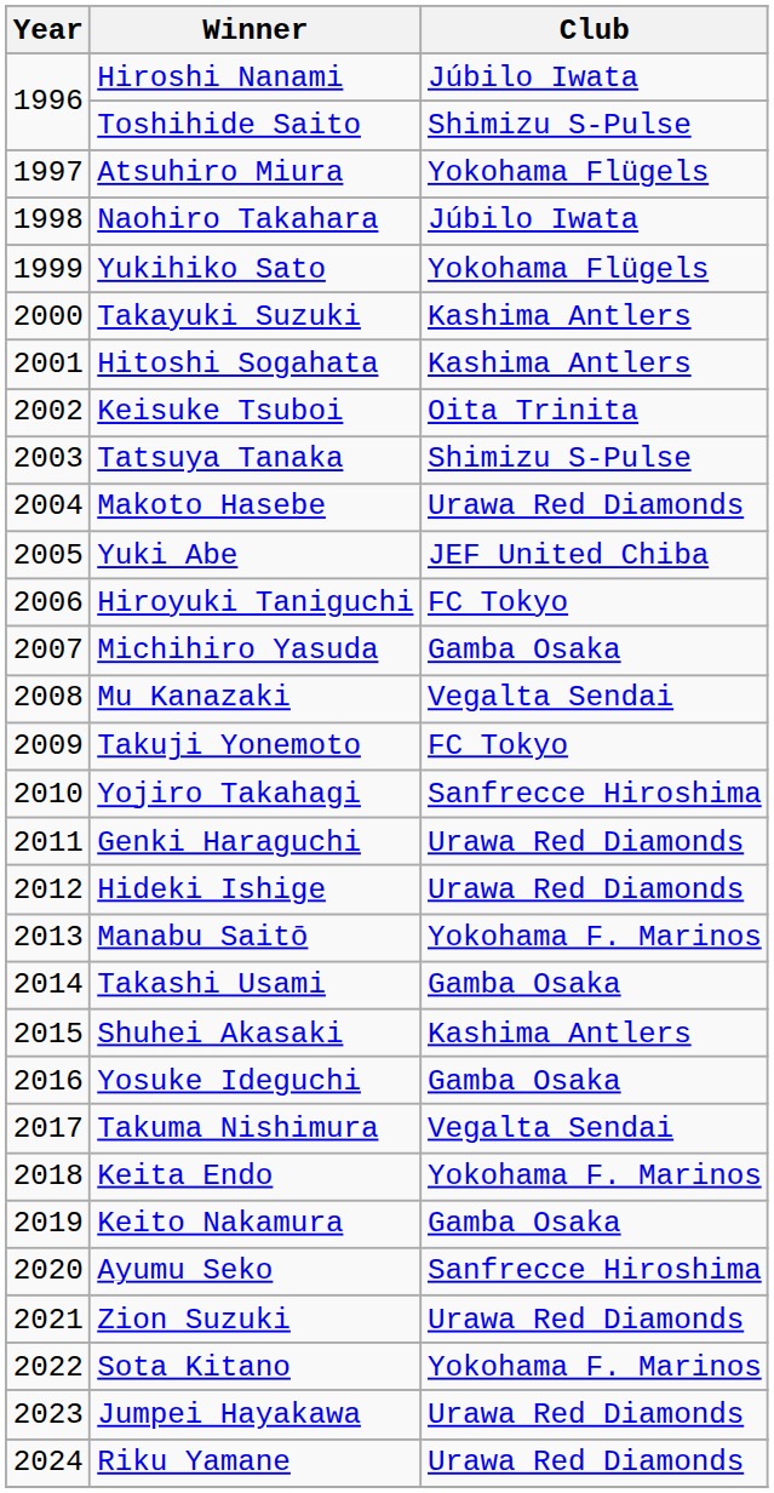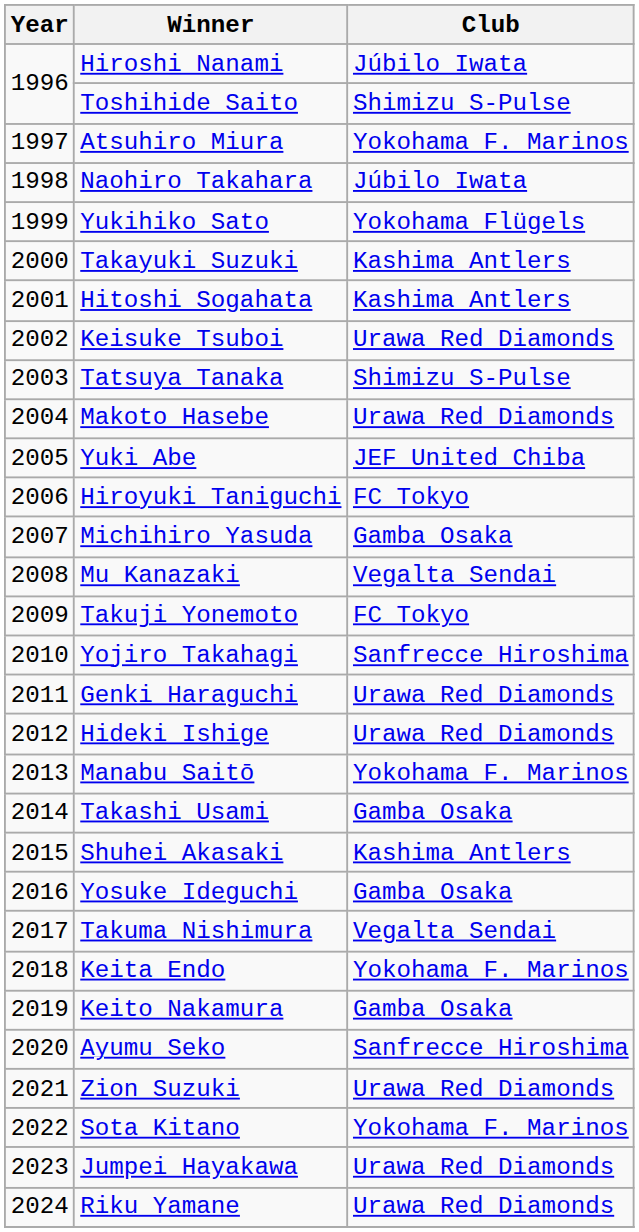 <table class="wikitable">
 <tr>
 <th>Year</th>
 <th>Winner</th>
 <th>Club</th>
 </tr>
 <tr>
 <td rowspan="2">1996</td>
 <td><a href='#'>Hiroshi Nanami</a></td>
 <td><a href='#'>Júbilo Iwata</a></td>
 </tr>
 <tr>
 <td><a href='#'>Toshihide Saito</a></td>
 <td><a href='#'>Shimizu S-Pulse</a></td>
 </tr>
 <tr>
 <td>1997</td>
 <td><a href='#'>Atsuhiro Miura</a></td>
-<td><a href='#'>Yokohama Flügels</a></td>
+<td><a href='#'>Yokohama F. Marinos</a></td>
 </tr>
 <tr>
 <td>1998</td>
 <td><a href='#'>Naohiro Takahara</a></td>
 <td><a href='#'>Júbilo Iwata</a></td>
 </tr>
 <tr>
 <td>1999</td>
 <td><a href='#'>Yukihiko Sato</a></td>
 <td><a href='#'>Yokohama Flügels</a></td>
 </tr>
 <tr>
 <td>2000</td>
 <td><a href='#'>Takayuki Suzuki</a></td>
 <td><a href='#'>Kashima Antlers</a></td>
 </tr>
 <tr>
 <td>2001</td>
 <td><a href='#'>Hitoshi Sogahata</a></td>
 <td><a href='#'>Kashima Antlers</a></td>
 </tr>
 <tr>
 <td>2002</td>
 <td><a href='#'>Keisuke Tsuboi</a></td>
-<td><a href='#'>Oita Trinita</a></td>
+<td><a href='#'>Urawa Red Diamonds</a></td>
 </tr>
 <tr>
 <td>2003</td>
 <td><a href='#'>Tatsuya Tanaka</a></td>
 <td><a href='#'>Shimizu S-Pulse</a></td>
 </tr>
 <tr>
 <td>2004</td>
 <td><a href='#'>Makoto Hasebe</a></td>
 <td><a href='#'>Urawa Red Diamonds</a></td>
 </tr>
 <tr>
 <td>2005</td>
 <td><a href='#'>Yuki Abe</a></td>
 <td><a href='#'>JEF United Chiba</a></td>
 </tr>
 <tr>
 <td>2006</td>
 <td><a href='#'>Hiroyuki Taniguchi</a></td>
 <td><a href='#'>FC Tokyo</a></td>
 </tr>
 <tr>
 <td>2007</td>
 <td><a href='#'>Michihiro Yasuda</a></td>
 <td><a href='#'>Gamba Osaka</a></td>
 </tr>
 <tr>
 <td>2008</td>
 <td><a href='#'>Mu Kanazaki</a></td>
 <td><a href='#'>Vegalta Sendai</a></td>
 </tr>
 <tr>
 <td>2009</td>
 <td><a href='#'>Takuji Yonemoto</a></td>
 <td><a href='#'>FC Tokyo</a></td>
 </tr>
 <tr>
 <td>2010</td>
 <td><a href='#'>Yojiro Takahagi</a></td>
 <td><a href='#'>Sanfrecce Hiroshima</a></td>
 </tr>
 <tr>
 <td>2011</td>
 <td><a href='#'>Genki Haraguchi</a></td>
 <td><a href='#'>Urawa Red Diamonds</a></td>
 </tr>
 <tr>
 <td>2012</td>
 <td><a href='#'>Hideki Ishige</a></td>
 <td><a href='#'>Urawa Red Diamonds</a></td>
 </tr>
 <tr>
 <td>2013</td>
 <td><a href='#'>Manabu Saitō</a></td>
 <td><a href='#'>Yokohama F. Marinos</a></td>
 </tr>
 <tr>
 <td>2014</td>
 <td><a href='#'>Takashi Usami</a></td>
 <td><a href='#'>Gamba Osaka</a></td>
 </tr>
 <tr>
 <td>2015</td>
 <td><a href='#'>Shuhei Akasaki</a></td>
 <td><a href='#'>Kashima Antlers</a></td>
 </tr>
 <tr>
 <td>2016</td>
 <td><a href='#'>Yosuke Ideguchi</a></td>
 <td><a href='#'>Gamba Osaka</a></td>
 </tr>
 <tr>
 <td>2017</td>
 <td><a href='#'>Takuma Nishimura</a></td>
 <td><a href='#'>Vegalta Sendai</a></td>
 </tr>
 <tr>
 <td>2018</td>
 <td><a href='#'>Keita Endo</a></td>
 <td><a href='#'>Yokohama F. Marinos</a></td>
 </tr>
 <tr>
 <td>2019</td>
 <td><a href='#'>Keito Nakamura</a></td>
 <td><a href='#'>Gamba Osaka</a></td>
 </tr>
 <tr>
 <td>2020</td>
 <td><a href='#'>Ayumu Seko</a></td>
 <td><a href='#'>Sanfrecce Hiroshima</a></td>
 </tr>
 <tr>
 <td>2021</td>
 <td><a href='#'>Zion Suzuki</a></td>
 <td><a href='#'>Urawa Red Diamonds</a></td>
 </tr>
 <tr>
 <td>2022</td>
 <td><a href='#'>Sota Kitano</a></td>
 <td><a href='#'>Yokohama F. Marinos</a></td>
 </tr>
 <tr>
 <td>2023</td>
 <td><a href='#'>Jumpei Hayakawa</a></td>
 <td><a href='#'>Urawa Red Diamonds</a></td>
 </tr>
 <tr>
 <td>2024</td>
 <td><a href='#'>Riku Yamane</a></td>
 <td><a href='#'>Urawa Red Diamonds</a></td>
 </tr>
 <tr>
 </tr>
 </table>
